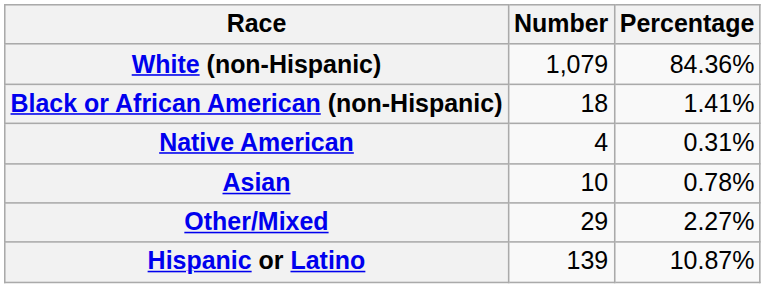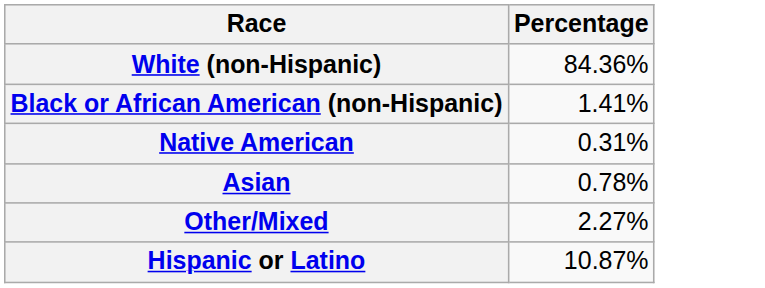 <table class="wikitable" style="text-align:right">
 <tr>
 <th scope="col">Race</th>
-<th scope="col">Number</th>
 <th scope="col">Percentage</th>
 </tr>
 <tr>
 <th scope="row"><a href='#'>White</a> (non-Hispanic)</th>
-<td>1,079</td>
 <td>84.36%</td>
 </tr>
 <tr>
 <th scope="row"><a href='#'>Black or African American</a> (non-Hispanic)</th>
-<td>18</td>
 <td>1.41%</td>
 </tr>
 <tr>
 <th scope="row"><a href='#'>Native American</a></th>
-<td>4</td>
 <td>0.31%</td>
 </tr>
 <tr>
 <th scope="row"><a href='#'>Asian</a></th>
-<td>10</td>
 <td>0.78%</td>
 </tr>
 <tr>
 <th scope="row"><a href='#'>Other/Mixed</a></th>
-<td>29</td>
 <td>2.27%</td>
 </tr>
 <tr>
 <th scope="row"><a href='#'>Hispanic</a> or <a href='#'>Latino</a></th>
-<td>139</td>
 <td>10.87%</td>
 </tr>
 </table>
